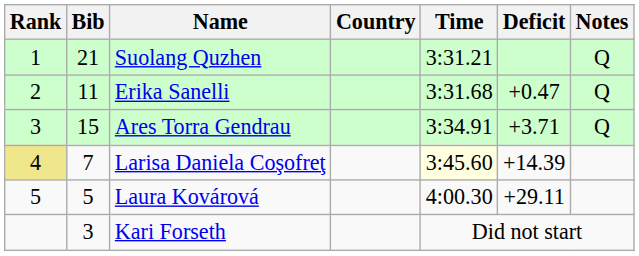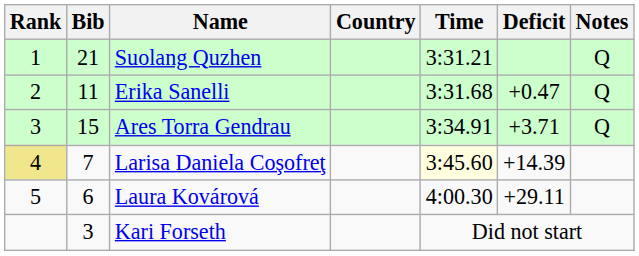 <table class="wikitable" style="text-align:center;">
 <tr>
 <th>Rank</th>
 <th>Bib</th>
 <th>Name</th>
 <th>Country</th>
 <th>Time</th>
 <th>Deficit</th>
 <th>Notes</th>
 </tr>
 <tr bgcolor=ccffcc>
 <td>1</td>
 <td>21</td>
 <td align=left><a href='#'>Suolang Quzhen</a></td>
 <td align=left></td>
 <td>3:31.21</td>
 <td></td>
 <td>Q</td>
 </tr>
 <tr bgcolor=ccffcc>
 <td>2</td>
 <td>11</td>
 <td align=left><a href='#'>Erika Sanelli</a></td>
 <td align=left></td>
 <td>3:31.68</td>
 <td>+0.47</td>
 <td>Q</td>
 </tr>
 <tr bgcolor=ccffcc>
 <td>3</td>
 <td>15</td>
 <td align=left><a href='#'>Ares Torra Gendrau</a></td>
 <td align=left></td>
 <td>3:34.91</td>
 <td>+3.71</td>
 <td>Q</td>
 </tr>
 <tr>
 <td style="background: khaki;">4</td>
 <td>7</td>
 <td align=left><a href='#'>Larisa Daniela Coşofreţ</a></td>
 <td align=left></td>
 <td style="background: lightyellow;">3:45.60</td>
 <td>+14.39</td>
 <td></td>
 </tr>
 <tr>
 <td>5</td>
-<td>5</td>
+<td>6</td>
 <td align=left><a href='#'>Laura Kovárová</a></td>
 <td align=left></td>
 <td>4:00.30</td>
 <td>+29.11</td>
 <td></td>
 </tr>
 <tr>
 <td></td>
 <td>3</td>
 <td align=left><a href='#'>Kari Forseth</a></td>
 <td align=left></td>
 <td colspan=3>Did not start</td>
 </tr>
 </table>
